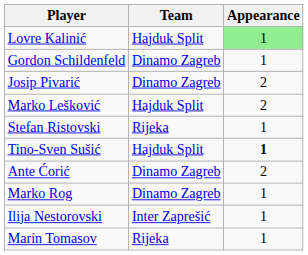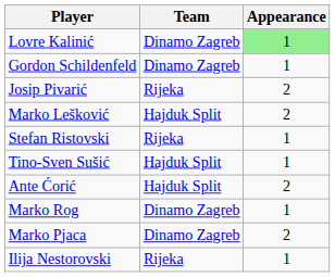 <table class="wikitable">
 <tr>
 <th>Player</th>
 <th>Team</th>
 <th>Appearance</th>
 </tr>
 <tr>
 <td> <a href='#'>Lovre Kalinić</a></td>
-<td><a href='#'>Hajduk Split</a></td>
+<td><a href='#'>Dinamo Zagreb</a></td>
 <td style="background: lightgreen; text-align:center;">1</td>
 </tr>
 <tr>
 <td> <a href='#'>Gordon Schildenfeld</a></td>
 <td><a href='#'>Dinamo Zagreb</a></td>
 <td style="text-align:center;">1</td>
 </tr>
 <tr>
 <td> <a href='#'>Josip Pivarić</a></td>
-<td><a href='#'>Dinamo Zagreb</a></td>
+<td><a href='#'>Rijeka</a></td>
 <td style="text-align:center;">2</td>
 </tr>
 <tr>
 <td> <a href='#'>Marko Lešković</a></td>
 <td><a href='#'>Hajduk Split</a></td>
 <td style="text-align:center;">2</td>
 </tr>
 <tr>
 <td> <a href='#'>Stefan Ristovski</a></td>
 <td><a href='#'>Rijeka</a></td>
 <td style="text-align:center;">1</td>
 </tr>
 <tr>
 <td> <a href='#'>Tino-Sven Sušić</a></td>
 <td><a href='#'>Hajduk Split</a></td>
-<td style="text-align:center;"><strong>1</strong></td>
+<td style="text-align:center;">1</td>
 </tr>
 <tr>
 <td> <a href='#'>Ante Ćorić</a></td>
-<td><a href='#'>Dinamo Zagreb</a></td>
+<td><a href='#'>Hajduk Split</a></td>
 <td style="text-align:center;">2</td>
 </tr>
 <tr>
 <td> <a href='#'>Marko Rog</a></td>
 <td><a href='#'>Dinamo Zagreb</a></td>
 <td style="text-align:center;">1</td>
 </tr>
 <tr>
-<td> <a href='#'>Ilija Nestorovski</a></td>
-<td><a href='#'>Inter Zaprešić</a></td>
-<td style="text-align:center;">1</td>
+<td> <a href='#'>Marko Pjaca</a></td>
+<td><a href='#'>Dinamo Zagreb</a></td>
+<td style="text-align:center;">2</td>
 </tr>
 <tr>
-<td> <a href='#'>Marin Tomasov</a></td>
+<td> <a href='#'>Ilija Nestorovski</a></td>
 <td><a href='#'>Rijeka</a></td>
 <td style="text-align:center;">1</td>
 </tr>
 </table>
